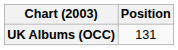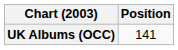 <table class="wikitable plainrowheaders" style="text-align:center">
 <tr>
 <th scope="col">Chart (2003)</th>
 <th scope="col">Position</th>
 </tr>
 <tr>
 <th scope="row">UK Albums (OCC)</th>
-<td>131</td>
+<td>141</td>
 </tr>
 </table>
